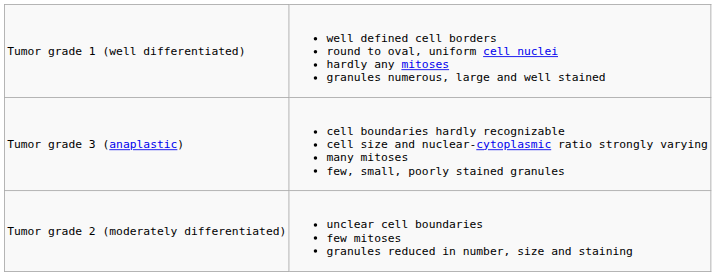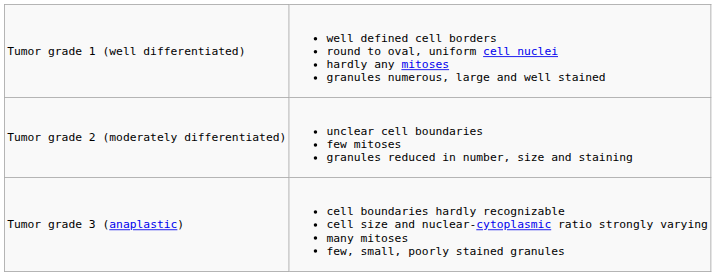 <table class="wikitable">
 <tr>
 <td>Tumor grade 1 (well differentiated)</td>
 <td><br><ul><li>well defined cell borders</li><li>round to oval, uniform <a href='#'>cell nuclei</a></li><li>hardly any <a href='#'>mitoses</a></li><li>granules numerous, large and well stained</li></ul></td>
 </tr>
 <tr>
+<td>Tumor grade 2 (moderately differentiated)</td>
+<td><br><ul><li>unclear cell boundaries</li><li>few mitoses</li><li>granules reduced in number, size and staining</li></ul></td>
+</tr>
+<tr>
 <td>Tumor grade 3 (<a href='#'>anaplastic</a>)</td>
 <td><br><ul><li>cell boundaries hardly recognizable</li><li>cell size and nuclear-<a href='#'>cytoplasmic</a> ratio strongly varying</li><li>many mitoses</li><li>few, small, poorly stained granules</li></ul></td>
 </tr>
-<tr>
-<td>Tumor grade 2 (moderately differentiated)</td>
-<td><br><ul><li>unclear cell boundaries</li><li>few mitoses</li><li>granules reduced in number, size and staining</li></ul></td>
-</tr>
 </table>
